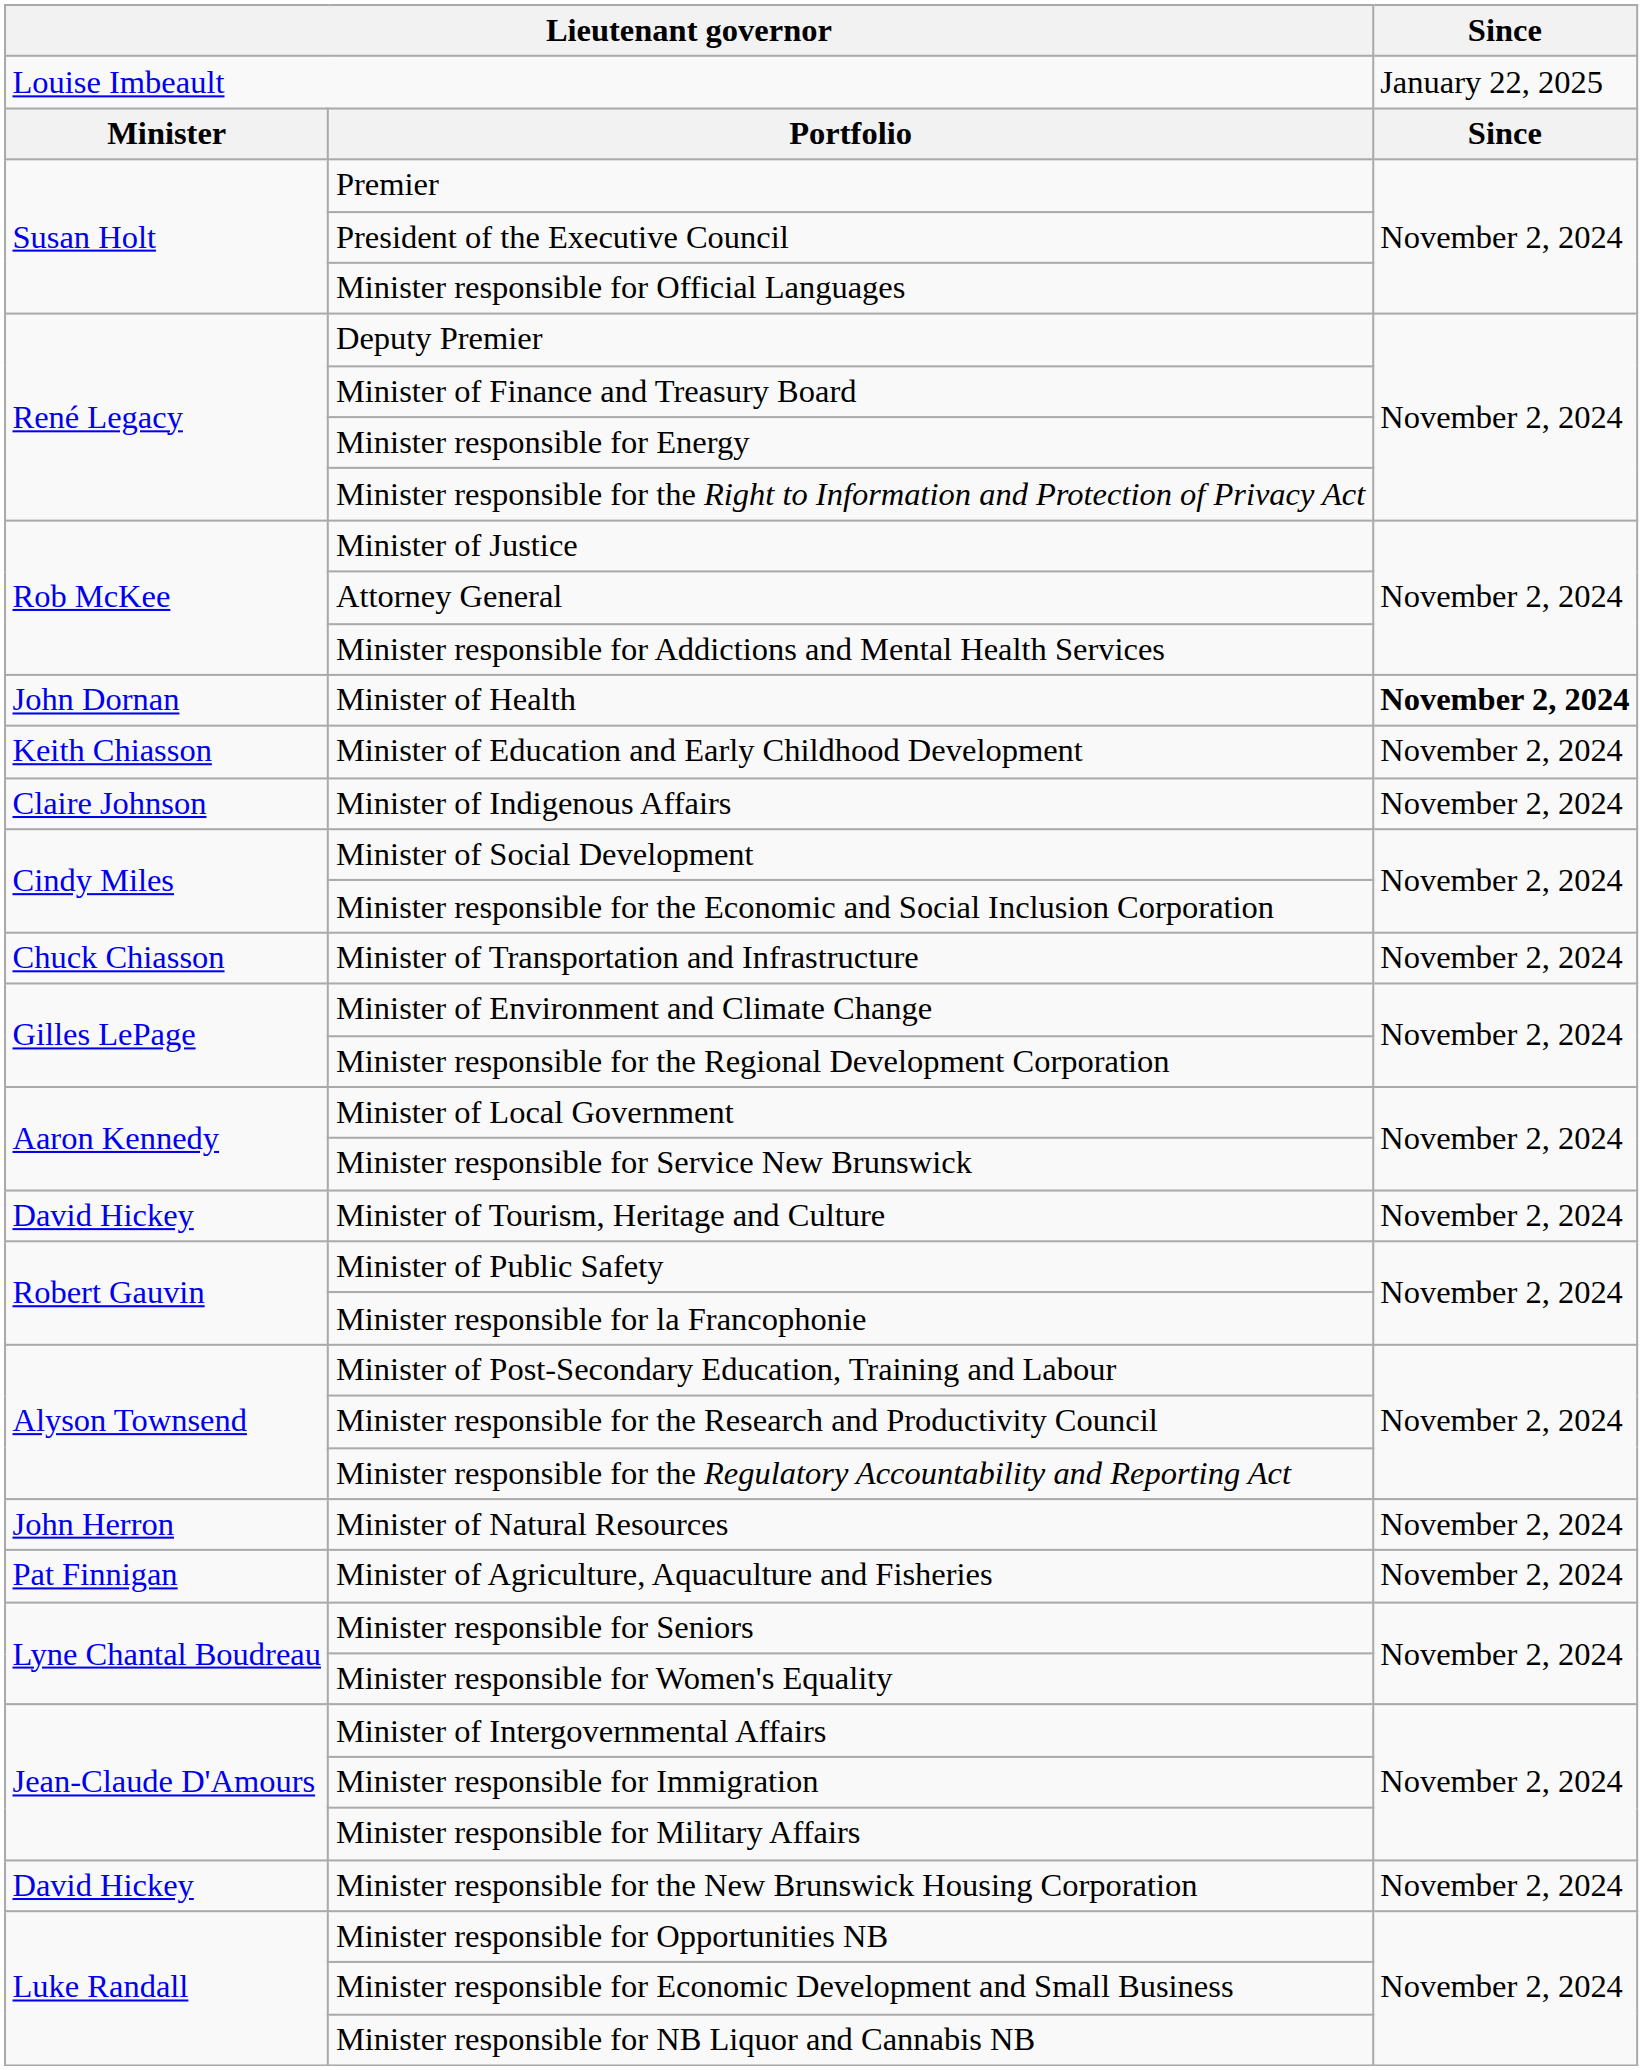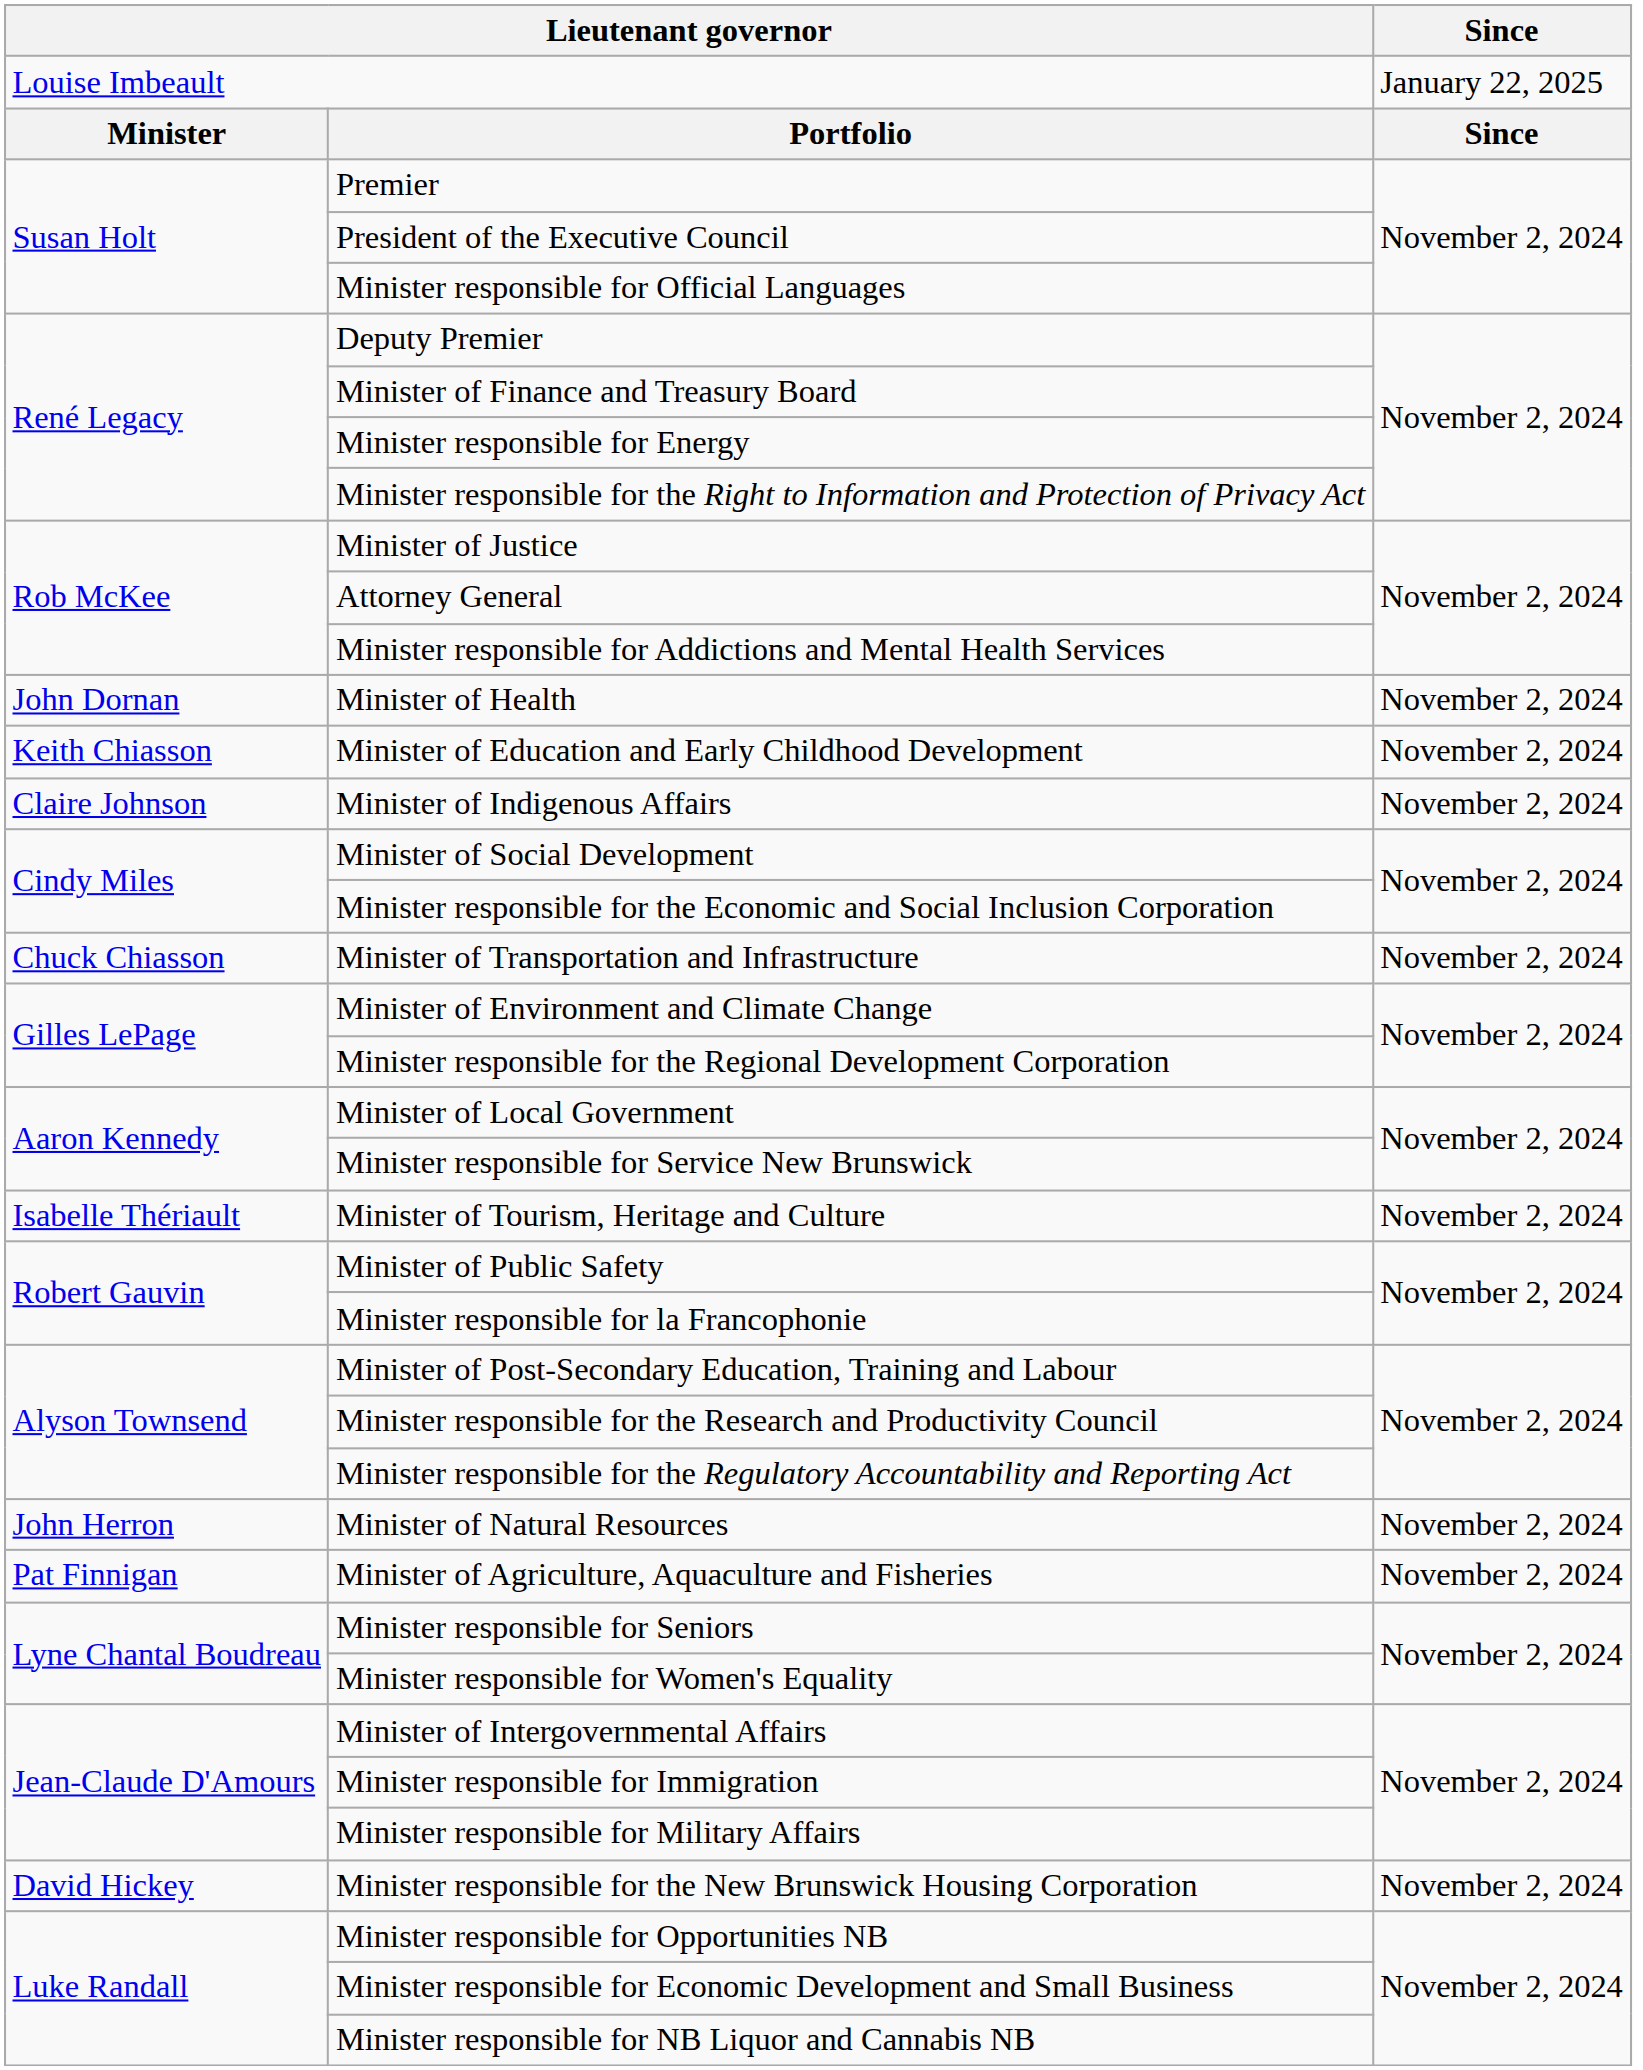 <table class="wikitable">
 <tr>
 <th colspan="2">Lieutenant governor</th>
 <th>Since</th>
 </tr>
 <tr>
 <td colspan="2"><a href='#'>Louise Imbeault</a></td>
 <td>January 22, 2025</td>
 </tr>
 <tr>
 <th>Minister</th>
 <th>Portfolio</th>
 <th>Since</th>
 </tr>
 <tr>
 <td rowspan=3><a href='#'>Susan Holt</a></td>
 <td>Premier</td>
 <td rowspan=3>November 2, 2024</td>
 </tr>
 <tr>
 <td>President of the Executive Council</td>
 </tr>
 <tr>
 <td>Minister responsible for Official Languages</td>
 </tr>
 <tr>
 <td rowspan=4><a href='#'>René Legacy</a></td>
 <td>Deputy Premier</td>
 <td rowspan=4>November 2, 2024</td>
 </tr>
 <tr>
 <td>Minister of Finance and Treasury Board</td>
 </tr>
 <tr>
 <td>Minister responsible for Energy</td>
 </tr>
 <tr>
 <td>Minister responsible for the <em>Right to Information and Protection of Privacy Act</em></td>
 </tr>
 <tr>
 <td rowspan=3><a href='#'>Rob McKee</a></td>
 <td>Minister of Justice</td>
 <td rowspan=3>November 2, 2024</td>
 </tr>
 <tr>
 <td>Attorney General</td>
 </tr>
 <tr>
 <td>Minister responsible for Addictions and Mental Health Services</td>
 </tr>
 <tr>
 <td><a href='#'>John Dornan</a></td>
 <td>Minister of Health</td>
-<td><strong>November 2, 2024</strong></td>
+<td>November 2, 2024</td>
 </tr>
 <tr>
 <td><a href='#'>Keith Chiasson</a></td>
 <td>Minister of Education and Early Childhood Development</td>
 <td>November 2, 2024</td>
 </tr>
 <tr>
 <td><a href='#'>Claire Johnson</a></td>
 <td>Minister of Indigenous Affairs</td>
 <td>November 2, 2024</td>
 </tr>
 <tr>
 <td rowspan=2><a href='#'>Cindy Miles</a></td>
 <td>Minister of Social Development</td>
 <td rowspan=2>November 2, 2024</td>
 </tr>
 <tr>
 <td>Minister responsible for the Economic and Social Inclusion Corporation</td>
 </tr>
 <tr>
 <td><a href='#'>Chuck Chiasson</a></td>
 <td>Minister of Transportation and Infrastructure</td>
 <td>November 2, 2024</td>
 </tr>
 <tr>
 <td rowspan=2><a href='#'>Gilles LePage</a></td>
 <td>Minister of Environment and Climate Change</td>
 <td rowspan=2>November 2, 2024</td>
 </tr>
 <tr>
 <td>Minister responsible for the Regional Development Corporation</td>
 </tr>
 <tr>
 <td rowspan=2><a href='#'>Aaron Kennedy</a></td>
 <td>Minister of Local Government</td>
 <td rowspan=2>November 2, 2024</td>
 </tr>
 <tr>
 <td>Minister responsible for Service New Brunswick</td>
 </tr>
 <tr>
-<td><a href='#'>David Hickey</a></td>
+<td><a href='#'>Isabelle Thériault</a></td>
 <td>Minister of Tourism, Heritage and Culture</td>
 <td>November 2, 2024</td>
 </tr>
 <tr>
 <td rowspan=2><a href='#'>Robert Gauvin</a></td>
 <td>Minister of Public Safety</td>
 <td rowspan=2>November 2, 2024</td>
 </tr>
 <tr>
 <td>Minister responsible for la Francophonie</td>
 </tr>
 <tr>
 <td rowspan=3><a href='#'>Alyson Townsend</a></td>
 <td>Minister of Post-Secondary Education, Training and Labour</td>
 <td rowspan=3>November 2, 2024</td>
 </tr>
 <tr>
 <td>Minister responsible for the Research and Productivity Council</td>
 </tr>
 <tr>
 <td>Minister responsible for the <em>Regulatory Accountability and Reporting Act</em></td>
 </tr>
 <tr>
 <td><a href='#'>John Herron</a></td>
 <td>Minister of Natural Resources</td>
 <td>November 2, 2024</td>
 </tr>
 <tr>
 <td><a href='#'>Pat Finnigan</a></td>
 <td>Minister of Agriculture, Aquaculture and Fisheries</td>
 <td>November 2, 2024</td>
 </tr>
 <tr>
 <td rowspan=2><a href='#'>Lyne Chantal Boudreau</a></td>
 <td>Minister responsible for Seniors</td>
 <td rowspan=2>November 2, 2024</td>
 </tr>
 <tr>
 <td>Minister responsible for Women's Equality</td>
 </tr>
 <tr>
 <td rowspan=3><a href='#'>Jean-Claude D'Amours</a></td>
 <td>Minister of Intergovernmental Affairs</td>
 <td rowspan=3>November 2, 2024</td>
 </tr>
 <tr>
 <td>Minister responsible for Immigration</td>
 </tr>
 <tr>
 <td>Minister responsible for Military Affairs</td>
 </tr>
 <tr>
 <td><a href='#'>David Hickey</a></td>
 <td>Minister responsible for the New Brunswick Housing Corporation</td>
 <td>November 2, 2024</td>
 </tr>
 <tr>
 <td rowspan=3><a href='#'>Luke Randall</a></td>
 <td>Minister responsible for Opportunities NB</td>
 <td rowspan=3>November 2, 2024</td>
 </tr>
 <tr>
 <td>Minister responsible for Economic Development and Small Business</td>
 </tr>
 <tr>
 <td>Minister responsible for NB Liquor and Cannabis NB</td>
 </tr>
 </table>
